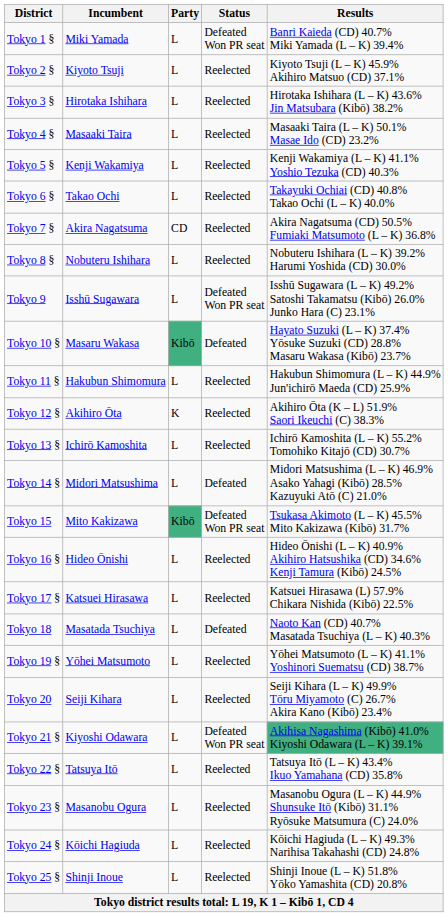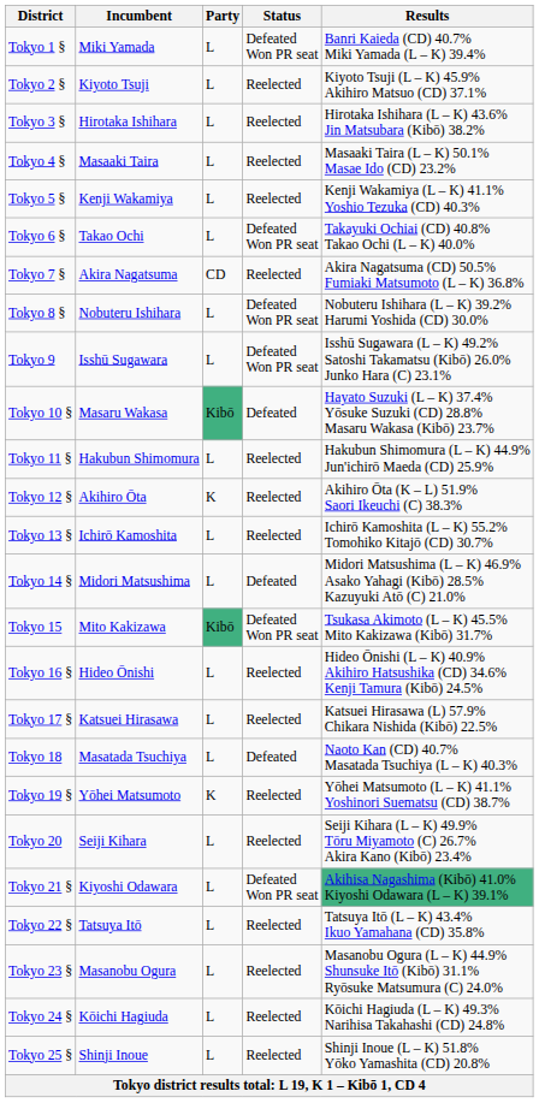 <table class="wikitable">
 <tr>
 <th>District</th>
 <th>Incumbent</th>
 <th>Party</th>
 <th>Status</th>
 <th>Results</th>
 </tr>
 <tr>
 <td><a href='#'>Tokyo 1</a> §</td>
 <td><a href='#'>Miki Yamada</a></td>
 <td>L</td>
 <td>Defeated<br>Won PR seat</td>
 <td><a href='#'>Banri Kaieda</a> (CD) 40.7%<br>Miki Yamada (L – K) 39.4%</td>
 </tr>
 <tr>
 <td><a href='#'>Tokyo 2</a> §</td>
 <td><a href='#'>Kiyoto Tsuji</a></td>
 <td>L</td>
 <td>Reelected</td>
 <td>Kiyoto Tsuji (L – K) 45.9%<br>Akihiro Matsuo (CD) 37.1%</td>
 </tr>
 <tr>
 <td><a href='#'>Tokyo 3</a> §</td>
 <td><a href='#'>Hirotaka Ishihara</a></td>
 <td>L</td>
 <td>Reelected</td>
 <td>Hirotaka Ishihara (L – K) 43.6%<br><a href='#'>Jin Matsubara</a> (Kibō) 38.2%</td>
 </tr>
 <tr>
 <td><a href='#'>Tokyo 4</a> §</td>
 <td><a href='#'>Masaaki Taira</a></td>
 <td>L</td>
 <td>Reelected</td>
 <td>Masaaki Taira (L – K) 50.1%<br><a href='#'>Masae Ido</a> (CD) 23.2%</td>
 </tr>
 <tr>
 <td><a href='#'>Tokyo 5</a> §</td>
 <td><a href='#'>Kenji Wakamiya</a></td>
 <td>L</td>
 <td>Reelected</td>
 <td>Kenji Wakamiya (L – K) 41.1%<br><a href='#'>Yoshio Tezuka</a> (CD) 40.3%</td>
 </tr>
 <tr>
 <td><a href='#'>Tokyo 6</a> §</td>
 <td><a href='#'>Takao Ochi</a></td>
 <td>L</td>
-<td>Reelected</td>
+<td>Defeated<br>Won PR seat</td>
 <td><a href='#'>Takayuki Ochiai</a> (CD) 40.8%<br>Takao Ochi (L – K) 40.0%</td>
 </tr>
 <tr>
 <td><a href='#'>Tokyo 7</a> §</td>
 <td><a href='#'>Akira Nagatsuma</a></td>
 <td>CD</td>
 <td>Reelected</td>
 <td>Akira Nagatsuma (CD) 50.5%<br><a href='#'>Fumiaki Matsumoto</a> (L – K) 36.8%</td>
 </tr>
 <tr>
 <td><a href='#'>Tokyo 8</a> §</td>
 <td><a href='#'>Nobuteru Ishihara</a></td>
 <td>L</td>
-<td>Reelected</td>
+<td>Defeated<br>Won PR seat</td>
 <td>Nobuteru Ishihara (L – K) 39.2%<br>Harumi Yoshida (CD) 30.0%</td>
 </tr>
 <tr>
 <td><a href='#'>Tokyo 9</a></td>
 <td><a href='#'>Isshū Sugawara</a></td>
 <td>L</td>
 <td>Defeated<br>Won PR seat</td>
 <td>Isshū Sugawara (L – K) 49.2%<br>Satoshi Takamatsu (Kibō) 26.0%<br>Junko Hara (C) 23.1%</td>
 </tr>
 <tr>
 <td><a href='#'>Tokyo 10</a> §</td>
 <td><a href='#'>Masaru Wakasa</a></td>
 <td style="background:#40B080">Kibō</td>
 <td>Defeated</td>
 <td><a href='#'>Hayato Suzuki</a> (L – K) 37.4%<br>Yōsuke Suzuki (CD) 28.8%<br>Masaru Wakasa (Kibō) 23.7%</td>
 </tr>
 <tr>
 <td><a href='#'>Tokyo 11</a> §</td>
 <td><a href='#'>Hakubun Shimomura</a></td>
 <td>L</td>
 <td>Reelected</td>
 <td>Hakubun Shimomura (L – K) 44.9%<br>Jun'ichirō Maeda (CD) 25.9%</td>
 </tr>
 <tr>
 <td><a href='#'>Tokyo 12</a> §</td>
 <td><a href='#'>Akihiro Ōta</a></td>
 <td>K</td>
 <td>Reelected</td>
 <td>Akihiro Ōta (K – L) 51.9%<br><a href='#'>Saori Ikeuchi</a> (C) 38.3%</td>
 </tr>
 <tr>
 <td><a href='#'>Tokyo 13</a> §</td>
 <td><a href='#'>Ichirō Kamoshita</a></td>
 <td>L</td>
 <td>Reelected</td>
 <td>Ichirō Kamoshita (L – K) 55.2%<br>Tomohiko Kitajō (CD) 30.7%</td>
 </tr>
 <tr>
 <td><a href='#'>Tokyo 14</a> §</td>
 <td><a href='#'>Midori Matsushima</a></td>
 <td>L</td>
 <td>Defeated</td>
 <td>Midori Matsushima (L – K) 46.9%<br>Asako Yahagi (Kibō) 28.5%<br>Kazuyuki Atō (C) 21.0%</td>
 </tr>
 <tr>
 <td><a href='#'>Tokyo 15</a></td>
 <td><a href='#'>Mito Kakizawa</a></td>
 <td style="background:#40B080">Kibō</td>
 <td>Defeated<br>Won PR seat</td>
 <td><a href='#'>Tsukasa Akimoto</a> (L – K) 45.5%<br>Mito Kakizawa (Kibō) 31.7%</td>
 </tr>
 <tr>
 <td><a href='#'>Tokyo 16</a> §</td>
 <td><a href='#'>Hideo Ōnishi</a></td>
 <td>L</td>
 <td>Reelected</td>
 <td>Hideo Ōnishi (L – K) 40.9%<br><a href='#'>Akihiro Hatsushika</a> (CD) 34.6%<br><a href='#'>Kenji Tamura</a> (Kibō) 24.5%</td>
 </tr>
 <tr>
 <td><a href='#'>Tokyo 17</a> §</td>
 <td><a href='#'>Katsuei Hirasawa</a></td>
 <td>L</td>
 <td>Reelected</td>
 <td>Katsuei Hirasawa (L) 57.9%<br>Chikara Nishida (Kibō) 22.5%</td>
 </tr>
 <tr>
 <td><a href='#'>Tokyo 18</a></td>
 <td><a href='#'>Masatada Tsuchiya</a></td>
 <td>L</td>
 <td>Defeated</td>
 <td><a href='#'>Naoto Kan</a> (CD) 40.7%<br>Masatada Tsuchiya (L – K) 40.3%</td>
 </tr>
 <tr>
 <td><a href='#'>Tokyo 19</a> §</td>
 <td><a href='#'>Yōhei Matsumoto</a></td>
-<td>L</td>
+<td>K</td>
 <td>Reelected</td>
 <td>Yōhei Matsumoto (L – K) 41.1%<br><a href='#'>Yoshinori Suematsu</a> (CD) 38.7%</td>
 </tr>
 <tr>
 <td><a href='#'>Tokyo 20</a></td>
 <td><a href='#'>Seiji Kihara</a></td>
 <td>L</td>
 <td>Reelected</td>
 <td>Seiji Kihara (L – K) 49.9%<br><a href='#'>Tōru Miyamoto</a> (C) 26.7%<br>Akira Kano (Kibō) 23.4%</td>
 </tr>
 <tr>
 <td><a href='#'>Tokyo 21</a> §</td>
 <td><a href='#'>Kiyoshi Odawara</a></td>
 <td>L</td>
 <td>Defeated<br>Won PR seat</td>
 <td style="background:#40B080"><a href='#'>Akihisa Nagashima</a> (Kibō) 41.0%<br>Kiyoshi Odawara (L – K) 39.1%</td>
 </tr>
 <tr>
 <td><a href='#'>Tokyo 22</a> §</td>
 <td><a href='#'>Tatsuya Itō</a></td>
 <td>L</td>
 <td>Reelected</td>
 <td>Tatsuya Itō (L – K) 43.4%<br><a href='#'>Ikuo Yamahana</a> (CD) 35.8%</td>
 </tr>
 <tr>
 <td><a href='#'>Tokyo 23</a> §</td>
 <td><a href='#'>Masanobu Ogura</a></td>
 <td>L</td>
 <td>Reelected</td>
 <td>Masanobu Ogura (L – K) 44.9%<br><a href='#'>Shunsuke Itō</a> (Kibō) 31.1%<br>Ryōsuke Matsumura (C) 24.0%</td>
 </tr>
 <tr>
 <td><a href='#'>Tokyo 24</a> §</td>
 <td><a href='#'>Kōichi Hagiuda</a></td>
 <td>L</td>
 <td>Reelected</td>
 <td>Kōichi Hagiuda (L – K) 49.3%<br>Narihisa Takahashi (CD) 24.8%</td>
 </tr>
 <tr>
 <td><a href='#'>Tokyo 25</a> §</td>
 <td><a href='#'>Shinji Inoue</a></td>
 <td>L</td>
 <td>Reelected</td>
 <td>Shinji Inoue (L – K) 51.8%<br>Yōko Yamashita (CD) 20.8%</td>
 </tr>
 <tr>
 <th colspan="5">Tokyo district results total: L 19, K 1 – Kibō 1, CD 4</th>
 </tr>
 </table>
